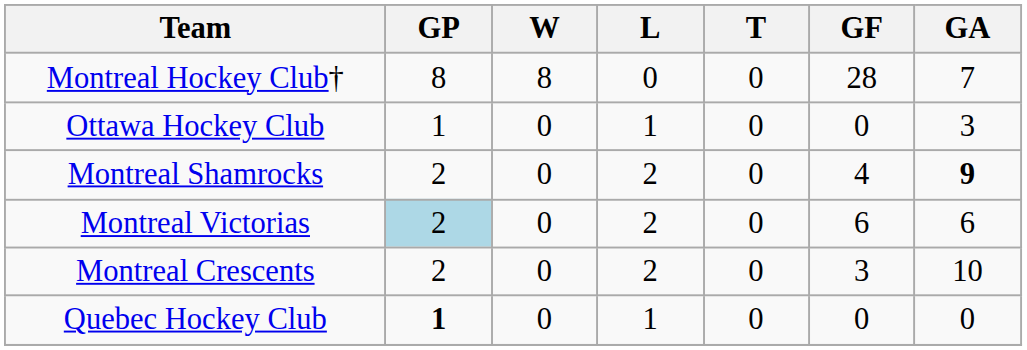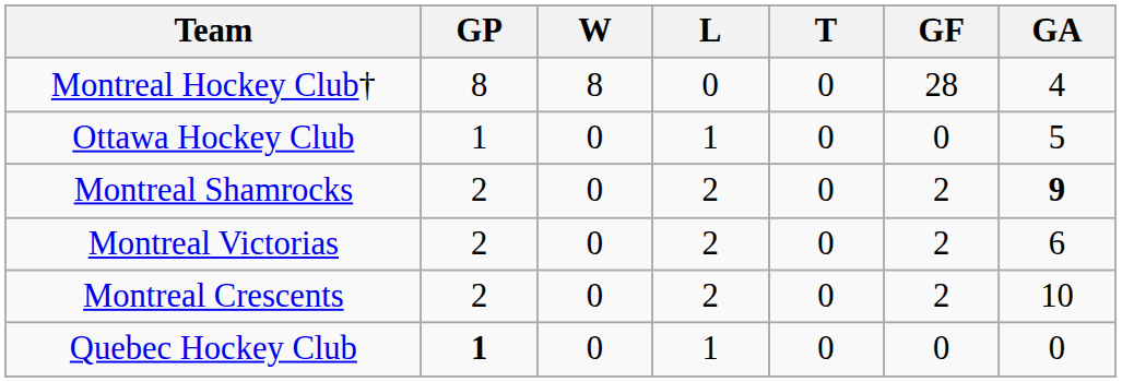 <table class="wikitable" style="text-align:center;">
 <tr>
 <th style="width:12em">Team</th>
 <th style="width:3em">GP</th>
 <th style="width:3em">W</th>
 <th style="width:3em">L</th>
 <th style="width:3em">T</th>
 <th style="width:3em">GF</th>
 <th style="width:3em">GA</th>
 </tr>
 <tr>
 <td><a href='#'>Montreal Hockey Club</a>†</td>
 <td>8</td>
 <td>8</td>
 <td>0</td>
 <td>0</td>
 <td>28</td>
-<td>7</td>
+<td>4</td>
 </tr>
 <tr>
 <td><a href='#'>Ottawa Hockey Club</a></td>
 <td>1</td>
 <td>0</td>
 <td>1</td>
 <td>0</td>
 <td>0</td>
-<td>3</td>
+<td>5</td>
 </tr>
 <tr>
 <td><a href='#'>Montreal Shamrocks</a></td>
 <td>2</td>
 <td>0</td>
 <td>2</td>
 <td>0</td>
-<td>4</td>
+<td>2</td>
 <td><strong>9</strong></td>
 </tr>
 <tr>
 <td><a href='#'>Montreal Victorias</a></td>
-<td style="background: lightblue;">2</td>
+<td>2</td>
 <td>0</td>
 <td>2</td>
 <td>0</td>
-<td>6</td>
+<td>2</td>
 <td>6</td>
 </tr>
 <tr>
 <td><a href='#'>Montreal Crescents</a></td>
 <td>2</td>
 <td>0</td>
 <td>2</td>
 <td>0</td>
-<td>3</td>
+<td>2</td>
 <td>10</td>
 </tr>
 <tr>
 <td><a href='#'>Quebec Hockey Club</a></td>
 <td><strong>1</strong></td>
 <td>0</td>
 <td>1</td>
 <td>0</td>
 <td>0</td>
 <td>0</td>
 </tr>
 <tr>
 </tr>
 </table>
